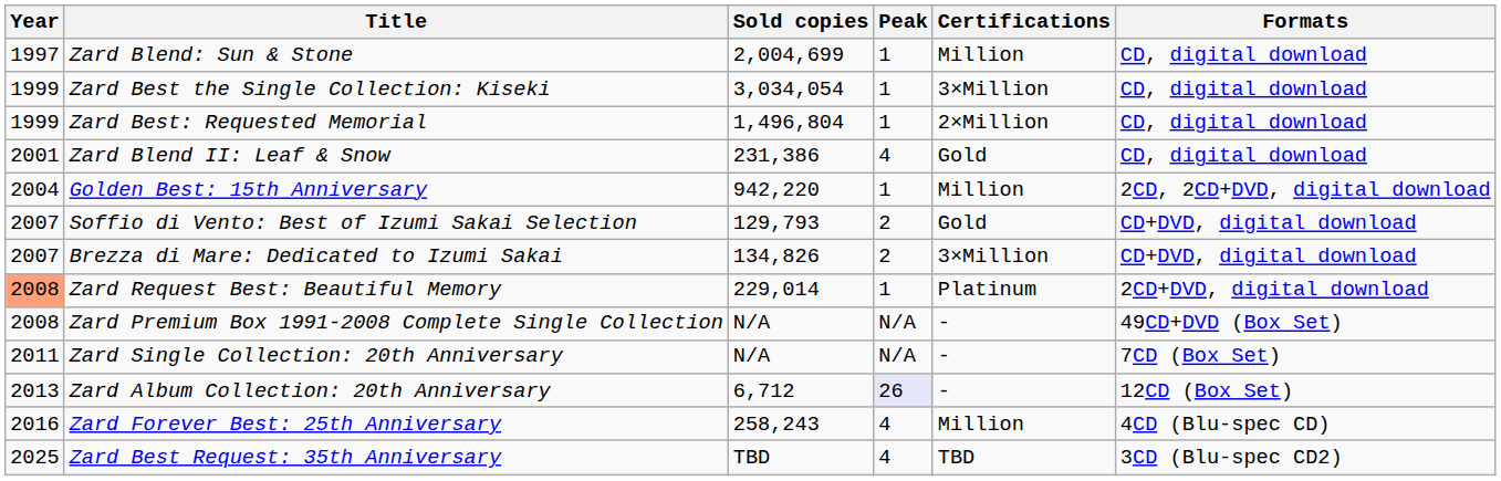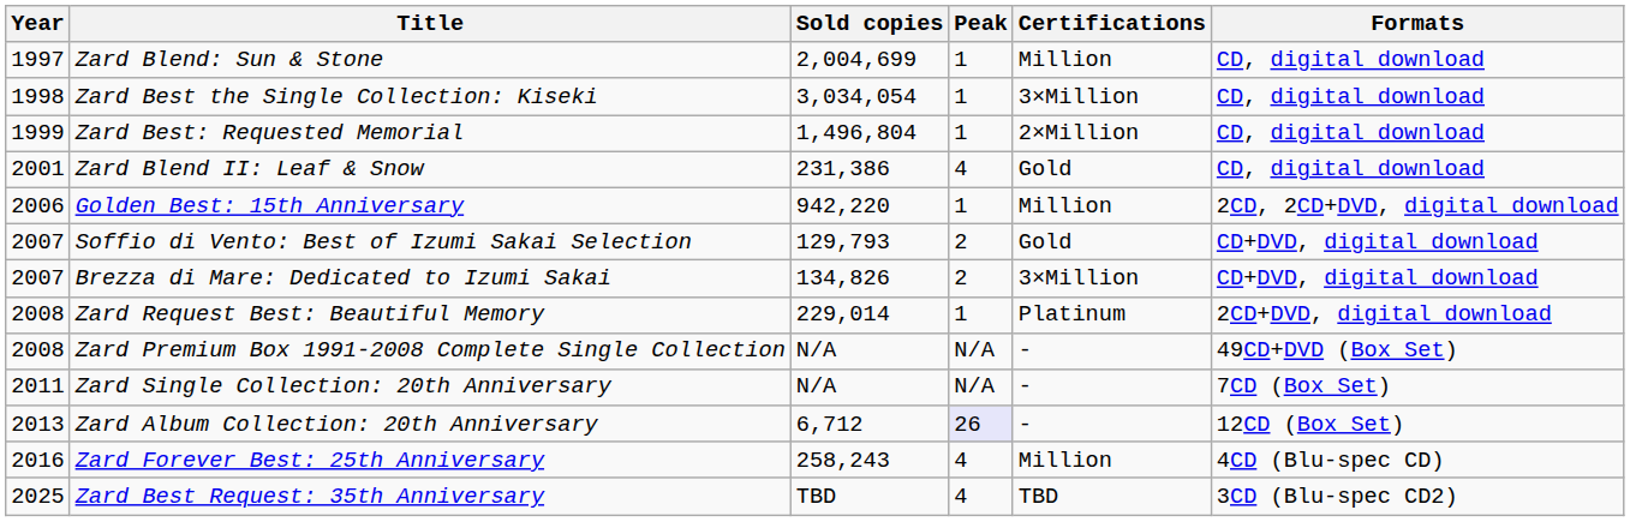 <table class="wikitable">
 <tr>
 <th>Year</th>
 <th>Title</th>
 <th>Sold copies</th>
 <th>Peak</th>
 <th>Certifications</th>
 <th>Formats</th>
 </tr>
 <tr>
 <td align="center">1997</td>
 <td><em>Zard Blend: Sun & Stone</em></td>
 <td>2,004,699</td>
 <td>1</td>
 <td>Million</td>
 <td><a href='#'>CD</a>, <a href='#'>digital download</a></td>
 </tr>
 <tr>
-<td align="center">1999</td>
+<td align="center">1998</td>
 <td><em>Zard Best the Single Collection: Kiseki</em></td>
 <td>3,034,054</td>
 <td>1</td>
 <td>3×Million</td>
 <td><a href='#'>CD</a>, <a href='#'>digital download</a></td>
 </tr>
 <tr>
 <td align="center">1999</td>
 <td><em>Zard Best: Requested Memorial</em></td>
 <td>1,496,804</td>
 <td>1</td>
 <td>2×Million</td>
 <td><a href='#'>CD</a>, <a href='#'>digital download</a></td>
 </tr>
 <tr>
 <td align="center">2001</td>
 <td><em>Zard Blend II: Leaf & Snow</em></td>
 <td>231,386</td>
 <td>4</td>
 <td>Gold</td>
 <td><a href='#'>CD</a>, <a href='#'>digital download</a></td>
 </tr>
 <tr>
-<td align="center">2004</td>
+<td align="center">2006</td>
 <td><em><a href='#'>Golden Best: 15th Anniversary</a></em></td>
 <td>942,220</td>
 <td>1</td>
 <td>Million</td>
 <td>2<a href='#'>CD</a>, 2<a href='#'>CD</a>+<a href='#'>DVD</a>, <a href='#'>digital download</a></td>
 </tr>
 <tr>
 <td align="center">2007</td>
 <td><em>Soffio di Vento: Best of Izumi Sakai Selection</em></td>
 <td>129,793</td>
 <td>2</td>
 <td>Gold</td>
 <td><a href='#'>CD</a>+<a href='#'>DVD</a>, <a href='#'>digital download</a></td>
 </tr>
 <tr>
 <td align="center">2007</td>
 <td><em>Brezza di Mare: Dedicated to Izumi Sakai</em></td>
 <td>134,826</td>
 <td>2</td>
 <td>3×Million</td>
 <td><a href='#'>CD</a>+<a href='#'>DVD</a>, <a href='#'>digital download</a></td>
 </tr>
 <tr>
-<td align="center" style="background: lightsalmon;">2008</td>
+<td align="center">2008</td>
 <td><em>Zard Request Best: Beautiful Memory</em></td>
 <td>229,014</td>
 <td>1</td>
 <td>Platinum</td>
 <td>2<a href='#'>CD</a>+<a href='#'>DVD</a>, <a href='#'>digital download</a></td>
 </tr>
 <tr>
 <td align="center">2008</td>
 <td><em>Zard Premium Box 1991-2008 Complete Single Collection</em></td>
 <td>N/A</td>
 <td>N/A</td>
 <td>-</td>
 <td>49<a href='#'>CD</a>+<a href='#'>DVD</a> (<a href='#'>Box Set</a>)</td>
 </tr>
 <tr>
 <td align="center">2011</td>
 <td><em>Zard Single Collection: 20th Anniversary</em></td>
 <td>N/A</td>
 <td>N/A</td>
 <td>-</td>
 <td>7<a href='#'>CD</a> (<a href='#'>Box Set</a>)</td>
 </tr>
 <tr>
 <td align="center">2013</td>
 <td><em>Zard Album Collection: 20th Anniversary</em></td>
 <td>6,712</td>
 <td style="background: lavender;">26</td>
 <td>-</td>
 <td>12<a href='#'>CD</a> (<a href='#'>Box Set</a>)</td>
 </tr>
 <tr>
 <td align="center">2016</td>
 <td><em><a href='#'>Zard Forever Best: 25th Anniversary</a></em></td>
 <td>258,243</td>
 <td>4</td>
 <td>Million</td>
 <td>4<a href='#'>CD</a> (Blu-spec CD)</td>
 </tr>
 <tr>
 <td align="center">2025</td>
 <td><em><a href='#'>Zard Best Request: 35th Anniversary</a></em></td>
 <td>TBD</td>
 <td>4</td>
 <td>TBD</td>
 <td>3<a href='#'>CD</a> (Blu-spec CD2)</td>
 </tr>
 </table>
